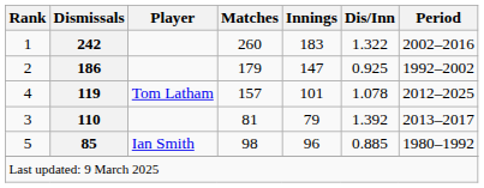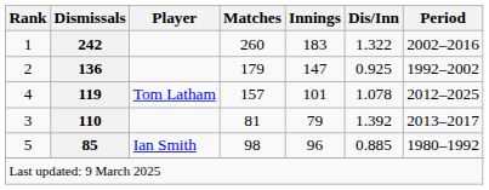 <table class="wikitable plainrowheaders sortable">
 <tr>
 <th scope=col>Rank</th>
 <th scope=col>Dismissals</th>
 <th scope=col>Player</th>
 <th scope=col>Matches</th>
 <th scope=col>Innings</th>
 <th scope=col>Dis/Inn</th>
 <th scope=col>Period</th>
 </tr>
 <tr>
 <td align=center>1</td>
 <th scope=row style=text-align:center;>242</th>
 <td></td>
 <td align=center>260</td>
 <td align=center>183</td>
 <td align=center>1.322</td>
 <td>2002–2016</td>
 </tr>
 <tr>
 <td align=center>2</td>
-<th scope=row style=text-align:center;>186</th>
+<th scope=row style=text-align:center;>136</th>
 <td></td>
 <td align=center>179</td>
 <td align=center>147</td>
 <td align=center>0.925</td>
 <td>1992–2002</td>
 </tr>
 <tr>
 <td align="center">4</td>
 <th scope="row" style="text-align:center;">119</th>
 <td><a href='#'>Tom Latham</a></td>
 <td align="center">157</td>
 <td align="center">101</td>
 <td align="center">1.078</td>
 <td>2012–2025</td>
 </tr>
 <tr>
 <td align=center>3</td>
 <th scope=row style=text-align:center;>110</th>
 <td></td>
 <td align=center>81</td>
 <td align=center>79</td>
 <td align=center>1.392</td>
 <td>2013–2017</td>
 </tr>
 <tr>
 <td align=center>5</td>
 <th scope=row style=text-align:center;>85</th>
 <td><a href='#'>Ian Smith</a></td>
 <td align=center>98</td>
 <td align=center>96</td>
 <td align=center>0.885</td>
 <td>1980–1992</td>
 </tr>
 <tr>
 </tr>
 <tr class=sortbottom>
 <td colspan=7><small>Last updated: 9 March 2025</small></td>
 </tr>
 </table>
